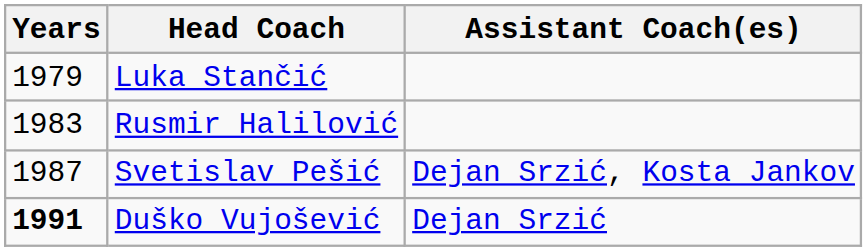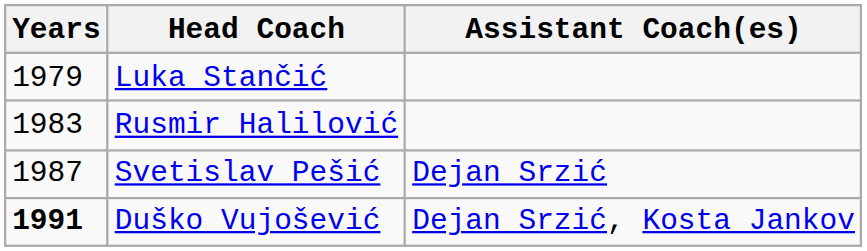 <table class="wikitable">
 <tr>
 <th>Years</th>
 <th>Head Coach</th>
 <th>Assistant Coach(es)</th>
 </tr>
 <tr>
 <td>1979</td>
 <td><a href='#'>Luka Stančić</a></td>
 </tr>
 <tr>
 <td>1983</td>
 <td><a href='#'>Rusmir Halilović</a></td>
 <td></td>
 </tr>
 <tr>
 <td>1987</td>
 <td><a href='#'>Svetislav Pešić</a></td>
-<td><a href='#'>Dejan Srzić</a>, <a href='#'>Kosta Jankov</a></td>
+<td><a href='#'>Dejan Srzić</a></td>
 </tr>
 <tr>
 <td><strong>1991</strong></td>
 <td><a href='#'>Duško Vujošević</a></td>
-<td><a href='#'>Dejan Srzić</a></td>
+<td><a href='#'>Dejan Srzić</a>, <a href='#'>Kosta Jankov</a></td>
 </tr>
 </table>
